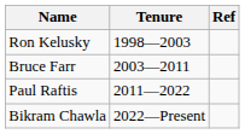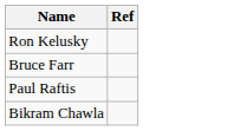 <table class="wikitable">
 <tr>
 <th scope="col">Name</th>
-<th scope="col">Tenure</th>
 <th scope="col">Ref</th>
 </tr>
 <tr>
 <td>Ron Kelusky</td>
-<td>1998—2003</td>
 <td></td>
 </tr>
 <tr>
 <td>Bruce Farr</td>
-<td>2003—2011</td>
 <td></td>
 </tr>
 <tr>
 <td>Paul Raftis</td>
-<td>2011—2022</td>
 <td></td>
 </tr>
 <tr>
 <td>Bikram Chawla</td>
-<td>2022—Present</td>
 <td></td>
 </tr>
 </table>
